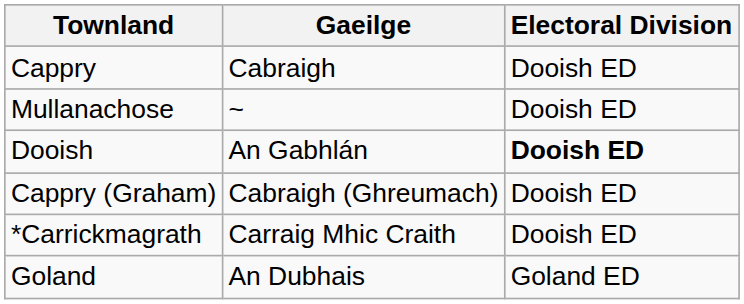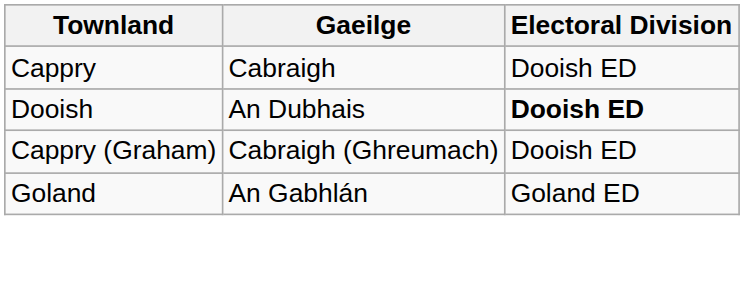 <table class="wikitable">
 <tr>
 <th>Townland</th>
 <th>Gaeilge</th>
 <th>Electoral Division</th>
 </tr>
 <tr>
 <td>Cappry</td>
 <td>Cabraigh</td>
 <td>Dooish ED</td>
 </tr>
 <tr>
-<td>Mullanachose</td>
-<td>~</td>
-<td>Dooish ED</td>
-</tr>
-<tr>
 <td>Dooish</td>
-<td>An Gabhlán</td>
+<td>An Dubhais</td>
 <td><strong>Dooish ED</strong></td>
 </tr>
 <tr>
 <td>Cappry (Graham)</td>
 <td>Cabraigh (Ghreumach)</td>
 <td>Dooish ED</td>
 </tr>
 <tr>
-<td>*Carrickmagrath</td>
-<td>Carraig Mhic Craith</td>
-<td>Dooish ED</td>
-</tr>
-<tr>
 <td>Goland</td>
-<td>An Dubhais</td>
+<td>An Gabhlán</td>
 <td>Goland ED</td>
 </tr>
 </table>
